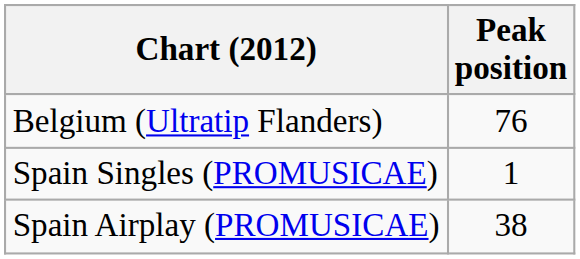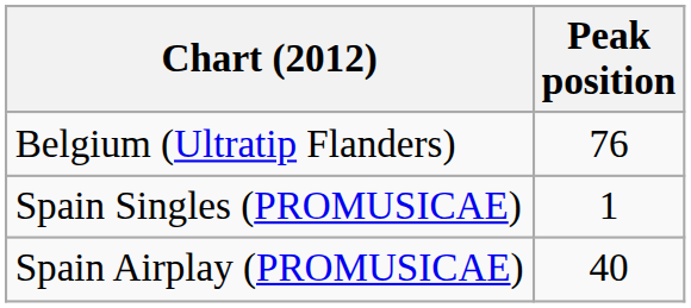 <table class="wikitable sortable">
 <tr>
 <th scope="col">Chart (2012)</th>
 <th scope="col">Peak<br>position</th>
 </tr>
 <tr>
 <td>Belgium (<a href='#'>Ultratip</a> Flanders)</td>
 <td align="center">76</td>
 </tr>
 <tr>
 <td>Spain Singles (<a href='#'>PROMUSICAE</a>)</td>
 <td align="center">1</td>
 </tr>
 <tr>
 <td>Spain Airplay (<a href='#'>PROMUSICAE</a>)</td>
-<td align="center">38</td>
+<td align="center">40</td>
 </tr>
 </table>
